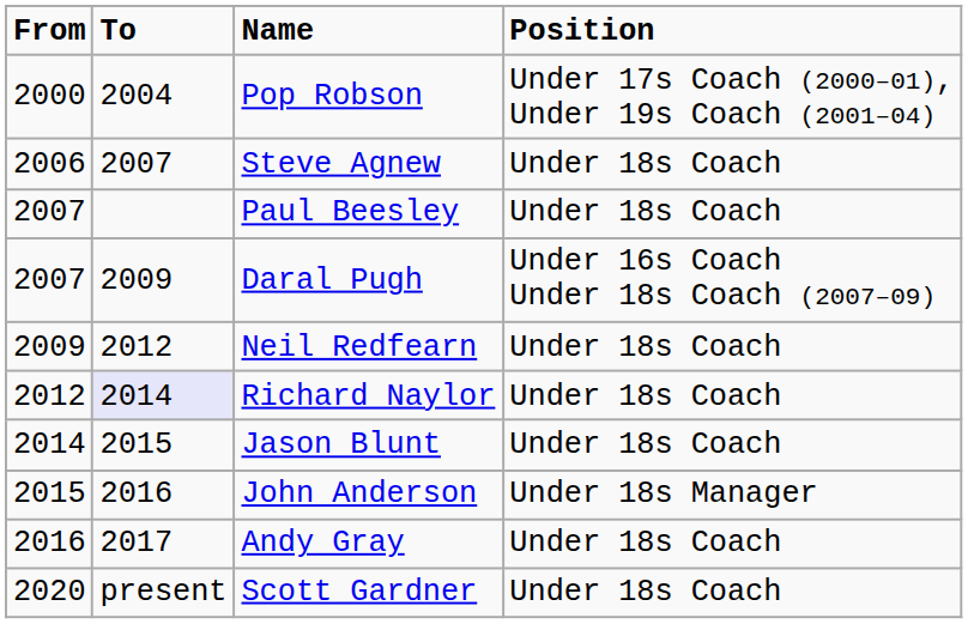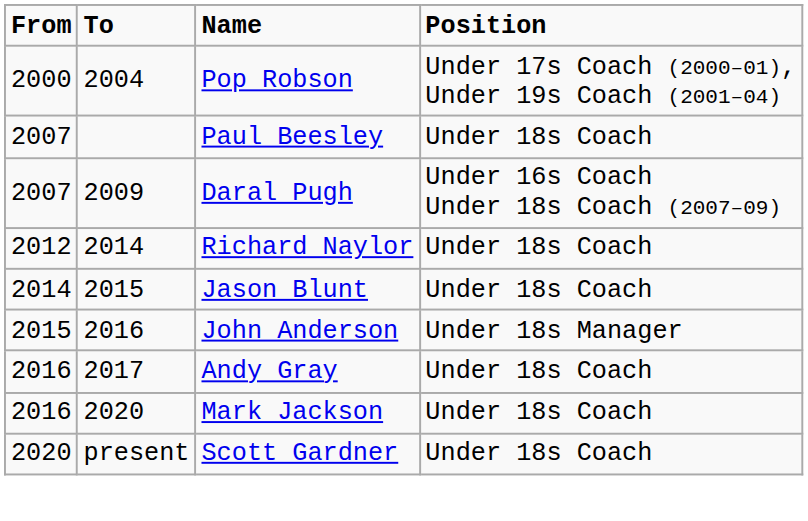 <table class="wikitable" style="text-align: left;">
 <tr>
 <td><strong>From</strong></td>
 <td><strong>To</strong></td>
 <td><strong>Name</strong></td>
 <td><strong>Position</strong></td>
 </tr>
 <tr>
 <td>2000</td>
 <td>2004</td>
 <td><a href='#'>Pop Robson</a></td>
 <td>Under 17s Coach <small>(2000–01)</small>,<br> Under 19s Coach <small>(2001–04)</small></td>
 </tr>
 <tr>
-<td>2006</td>
-<td>2007</td>
-<td><a href='#'>Steve Agnew</a></td>
-<td>Under 18s Coach</td>
-</tr>
-<tr>
 <td>2007</td>
 <td></td>
 <td><a href='#'>Paul Beesley</a></td>
 <td>Under 18s Coach</td>
 </tr>
 <tr>
 <td>2007</td>
 <td>2009</td>
 <td><a href='#'>Daral Pugh</a></td>
 <td>Under 16s Coach<br>Under 18s Coach <small>(2007–09)</small></td>
 </tr>
 <tr>
-<td>2009</td>
 <td>2012</td>
-<td><a href='#'>Neil Redfearn</a></td>
-<td>Under 18s Coach</td>
-</tr>
-<tr>
-<td>2012</td>
-<td style="background: lavender;">2014</td>
+<td>2014</td>
 <td><a href='#'>Richard Naylor</a></td>
 <td>Under 18s Coach</td>
 </tr>
 <tr>
 <td>2014</td>
 <td>2015</td>
 <td><a href='#'>Jason Blunt</a></td>
 <td>Under 18s Coach</td>
 </tr>
 <tr>
 <td>2015</td>
 <td>2016</td>
 <td><a href='#'>John Anderson</a></td>
 <td>Under 18s Manager</td>
 </tr>
 <tr>
 <td>2016</td>
 <td>2017</td>
 <td><a href='#'>Andy Gray</a></td>
 <td>Under 18s Coach</td>
 </tr>
 <tr>
+<td>2016</td>
+<td>2020</td>
+<td><a href='#'>Mark Jackson</a></td>
+<td>Under 18s Coach</td>
+</tr>
+<tr>
 <td>2020</td>
 <td>present</td>
 <td><a href='#'>Scott Gardner</a></td>
 <td>Under 18s Coach</td>
 </tr>
 </table>
